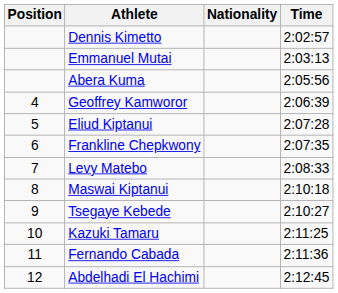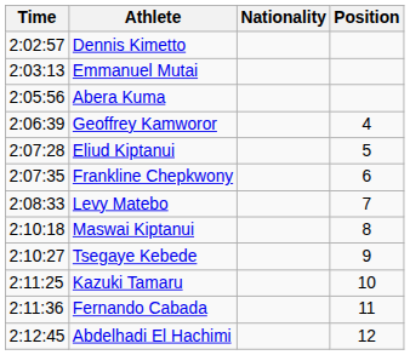 <table class="wikitable sortable">
 <tr>
-<th>Position</th>
+<th>Time</th>
 <th>Athlete</th>
 <th>Nationality</th>
-<th>Time</th>
+<th>Position</th>
 </tr>
 <tr>
-<td align=center></td>
+<td>2:02:57  </td>
 <td><a href='#'>Dennis Kimetto</a></td>
 <td></td>
-<td>2:02:57  </td>
+<td align=center></td>
 </tr>
 <tr>
-<td align=center></td>
+<td>2:03:13</td>
 <td><a href='#'>Emmanuel Mutai</a></td>
 <td></td>
-<td>2:03:13</td>
+<td align=center></td>
 </tr>
 <tr>
-<td align=center></td>
+<td>2:05:56</td>
 <td><a href='#'>Abera Kuma</a></td>
 <td></td>
-<td>2:05:56</td>
+<td align=center></td>
 </tr>
 <tr>
-<td align=center>4</td>
+<td>2:06:39</td>
 <td><a href='#'>Geoffrey Kamworor</a></td>
 <td></td>
-<td>2:06:39</td>
+<td align=center>4</td>
 </tr>
 <tr>
-<td align=center>5</td>
+<td>2:07:28</td>
 <td><a href='#'>Eliud Kiptanui</a></td>
 <td></td>
-<td>2:07:28</td>
+<td align=center>5</td>
 </tr>
 <tr>
-<td align=center>6</td>
+<td>2:07:35</td>
 <td><a href='#'>Frankline Chepkwony</a></td>
 <td></td>
-<td>2:07:35</td>
+<td align=center>6</td>
 </tr>
 <tr>
-<td align=center>7</td>
+<td>2:08:33</td>
 <td><a href='#'>Levy Matebo</a></td>
 <td></td>
-<td>2:08:33</td>
+<td align=center>7</td>
 </tr>
 <tr>
-<td align=center>8</td>
+<td>2:10:18</td>
 <td><a href='#'>Maswai Kiptanui</a></td>
 <td></td>
-<td>2:10:18</td>
+<td align=center>8</td>
 </tr>
 <tr>
-<td align=center>9</td>
+<td>2:10:27</td>
 <td><a href='#'>Tsegaye Kebede</a></td>
 <td></td>
-<td>2:10:27</td>
+<td align=center>9</td>
 </tr>
 <tr>
-<td align=center>10</td>
+<td>2:11:25</td>
 <td><a href='#'>Kazuki Tamaru</a></td>
 <td></td>
-<td>2:11:25</td>
+<td align=center>10</td>
 </tr>
 <tr>
-<td align=center>11</td>
+<td>2:11:36</td>
 <td><a href='#'>Fernando Cabada</a></td>
 <td></td>
-<td>2:11:36</td>
+<td align=center>11</td>
 </tr>
 <tr>
-<td align=center>12</td>
+<td>2:12:45</td>
 <td><a href='#'>Abdelhadi El Hachimi</a></td>
 <td></td>
-<td>2:12:45</td>
+<td align=center>12</td>
 </tr>
 </table>
